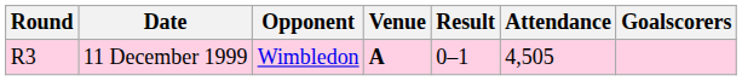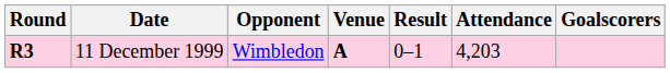 <table class="wikitable">
 <tr>
 <th>Round</th>
 <th>Date</th>
 <th>Opponent</th>
 <th>Venue</th>
 <th>Result</th>
 <th>Attendance</th>
 <th>Goalscorers</th>
 </tr>
 <tr style="background-color: #ffd0e3;">
-<td>R3</td>
+<td><strong>R3</strong></td>
 <td>11 December 1999</td>
 <td><a href='#'>Wimbledon</a></td>
 <td><strong>A</strong></td>
 <td>0–1</td>
-<td>4,505</td>
+<td>4,203</td>
 <td></td>
 </tr>
 </table>
